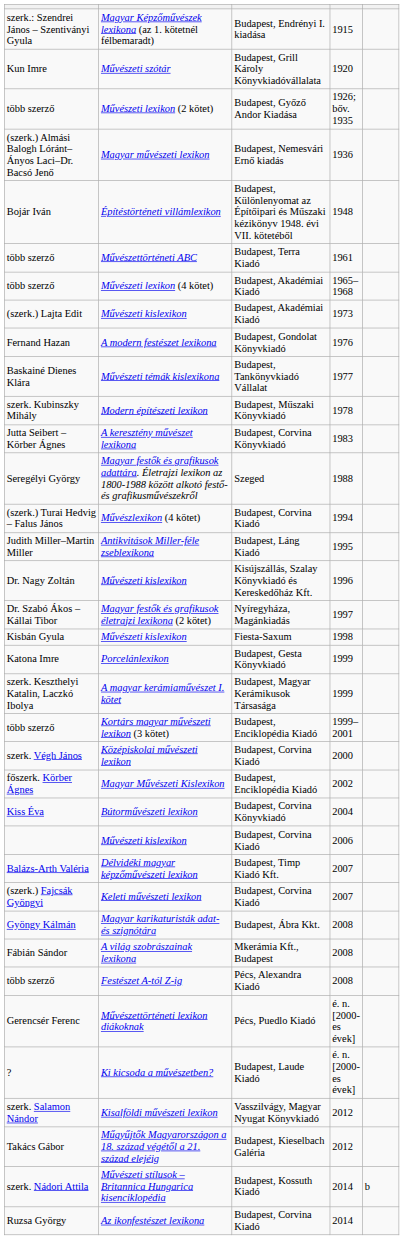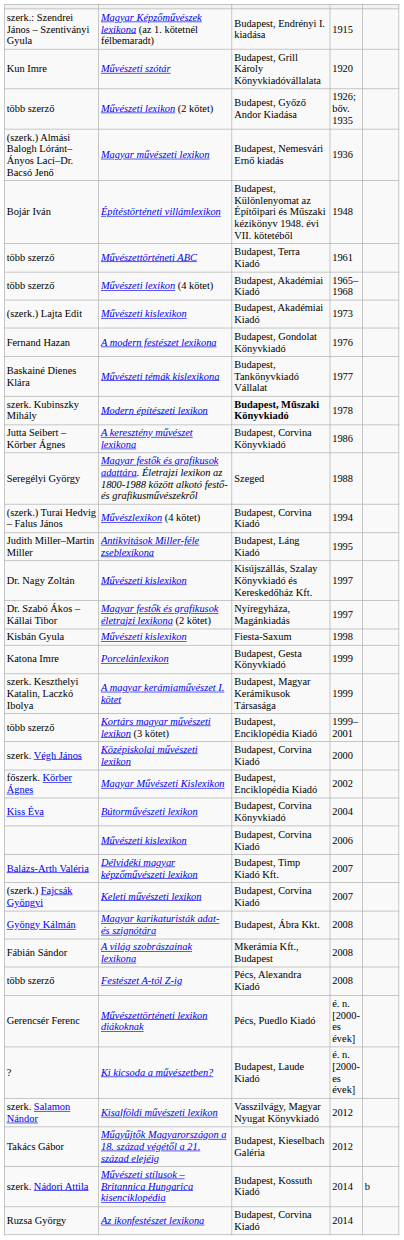 <table class="wikitable sortable">
 <tr>
 <th bgcolor="#DAA520" width="25%"></th>
 <th bgcolor="#DAA520" width="35%"></th>
 <th bgcolor="#DAA520" width="25%"></th>
 <th bgcolor="#DAA520" width="5%"></th>
 <th bgcolor="#DAA520" width="10%"></th>
 </tr>
 <tr>
 <td>szerk.: Szendrei János – Szentiványi Gyula</td>
 <td><em><a href='#'>Magyar Képzőművészek lexikona</a></em> (az 1. kötetnél félbemaradt)</td>
 <td>Budapest, Endrényi I. kiadása</td>
 <td>1915</td>
 <td></td>
 </tr>
 <tr>
 <td>Kun Imre</td>
 <td><em><a href='#'>Művészeti szótár</a></em></td>
 <td>Budapest, Grill Károly Könyvkiadóvállalata</td>
 <td>1920</td>
 <td></td>
 </tr>
 <tr>
 <td>több szerző</td>
 <td><em><a href='#'>Művészeti lexikon</a></em> (2 kötet)</td>
 <td>Budapest, Győző Andor Kiadása</td>
 <td>1926; bőv. 1935</td>
 <td></td>
 </tr>
 <tr>
 <td>(szerk.)  Almási Balogh Lóránt–Ányos Laci–Dr. Bacsó Jenő</td>
 <td><em><a href='#'>Magyar művészeti lexikon</a></em></td>
 <td>Budapest, Nemesvári Ernő kiadás</td>
 <td>1936</td>
 <td></td>
 </tr>
 <tr>
 <td>Bojár Iván</td>
 <td><em><a href='#'>Építéstörténeti villámlexikon</a></em></td>
 <td>Budapest, Különlenyomat az Építőipari és Műszaki kézikönyv 1948. évi VII. kötetéből</td>
 <td>1948</td>
 <td></td>
 </tr>
 <tr>
 <td>több szerző</td>
 <td><em><a href='#'>Művészettörténeti ABC</a></em></td>
 <td>Budapest, Terra Kiadó</td>
 <td>1961</td>
 <td></td>
 </tr>
 <tr>
 <td>több szerző</td>
 <td><em><a href='#'>Művészeti lexikon</a></em> (4 kötet)</td>
 <td>Budapest, Akadémiai Kiadó</td>
 <td>1965–1968</td>
 <td></td>
 </tr>
 <tr>
 <td>(szerk.) Lajta Edit</td>
 <td><em><a href='#'>Művészeti kislexikon</a></em></td>
 <td>Budapest, Akadémiai Kiadó</td>
 <td>1973</td>
 <td></td>
 </tr>
 <tr>
 <td>Fernand Hazan</td>
 <td><em><a href='#'>A modern festészet lexikona</a></em></td>
 <td>Budapest, Gondolat Könyvkiadó</td>
 <td>1976</td>
 <td></td>
 </tr>
 <tr>
 <td>Baskainé Dienes Klára</td>
 <td><em><a href='#'>Művészeti témák kislexikona</a></em></td>
 <td>Budapest, Tankönyvkiadó Vállalat</td>
 <td>1977</td>
 <td></td>
 </tr>
 <tr>
 <td>szerk. Kubinszky Mihály</td>
 <td><em><a href='#'>Modern építészeti lexikon</a></em></td>
-<td>Budapest, Műszaki Könyvkiadó</td>
+<td><strong>Budapest, Műszaki Könyvkiadó</strong></td>
 <td>1978</td>
 <td></td>
 </tr>
 <tr>
 <td>Jutta Seibert – Körber Ágnes</td>
 <td><em><a href='#'>A keresztény művészet lexikona</a></em></td>
 <td>Budapest, Corvina Könyvkiadó</td>
-<td>1983</td>
+<td>1986</td>
 <td></td>
 </tr>
 <tr>
 <td>Seregélyi György</td>
 <td><em><a href='#'>Magyar festők és grafikusok adattára</a>. Életrajzi lexikon az 1800-1988 között alkotó festő- és grafikusművészekről</em></td>
 <td>Szeged</td>
 <td>1988</td>
 <td></td>
 </tr>
 <tr>
 <td>(szerk.) Turai Hedvig – Falus János</td>
 <td><em><a href='#'>Művészlexikon</a></em> (4 kötet)</td>
 <td>Budapest, Corvina Kiadó</td>
 <td>1994</td>
 <td></td>
 </tr>
 <tr>
 <td>Judith Miller–Martin Miller</td>
 <td><em><a href='#'>Antikvitások Miller-féle zseblexikona</a></em></td>
 <td>Budapest, Láng Kiadó</td>
 <td>1995</td>
 <td></td>
 </tr>
 <tr>
 <td>Dr. Nagy Zoltán</td>
 <td><em><a href='#'>Művészeti kislexikon</a></em></td>
 <td>Kisújszállás, Szalay Könyvkiadó és Kereskedőház Kft.</td>
-<td>1996</td>
+<td>1997</td>
 <td></td>
 </tr>
 <tr>
 <td>Dr. Szabó Ákos – Kállai Tibor</td>
 <td><em><a href='#'>Magyar festők és grafikusok életrajzi lexikona</a></em> (2 kötet)</td>
 <td>Nyíregyháza, Magánkiadás</td>
 <td>1997</td>
 <td></td>
 </tr>
 <tr>
 <td>Kisbán Gyula</td>
 <td><em><a href='#'>Művészeti kislexikon</a></em></td>
 <td>Fiesta-Saxum</td>
 <td>1998</td>
 <td></td>
 </tr>
 <tr>
 <td>Katona Imre</td>
 <td><em><a href='#'>Porcelánlexikon</a></em></td>
 <td>Budapest, Gesta Könyvkiadó</td>
 <td>1999</td>
 <td></td>
 </tr>
 <tr>
 <td>szerk. Keszthelyi Katalin, Laczkó Ibolya</td>
 <td><em><a href='#'>A magyar kerámiaművészet I. kötet</a></em></td>
 <td>Budapest, Magyar Kerámikusok Társasága</td>
 <td>1999</td>
 <td></td>
 </tr>
 <tr>
 <td>több szerző</td>
 <td><em><a href='#'>Kortárs magyar művészeti lexikon</a></em> (3 kötet)</td>
 <td>Budapest, Enciklopédia Kiadó</td>
 <td>1999–2001</td>
 <td></td>
 </tr>
 <tr>
 <td>szerk. <a href='#'>Végh János</a></td>
 <td><em><a href='#'>Középiskolai művészeti lexikon</a></em></td>
 <td>Budapest, Corvina Kiadó</td>
 <td>2000</td>
 <td></td>
 </tr>
 <tr>
 <td>főszerk. <a href='#'>Körber Ágnes</a></td>
 <td><em><a href='#'>Magyar Művészeti Kislexikon</a></em></td>
 <td>Budapest, Enciklopédia Kiadó</td>
 <td>2002</td>
 <td></td>
 </tr>
 <tr>
 <td><a href='#'>Kiss Éva</a></td>
 <td><em><a href='#'>Bútorművészeti lexikon</a></em></td>
 <td>Budapest, Corvina Könyvkiadó</td>
 <td>2004</td>
 <td></td>
 </tr>
 <tr>
 <td></td>
 <td><em><a href='#'>Művészeti kislexikon</a></em></td>
 <td>Budapest, Corvina Kiadó</td>
 <td>2006</td>
 <td></td>
 </tr>
 <tr>
 <td><a href='#'>Balázs-Arth Valéria</a></td>
 <td><em><a href='#'>Délvidéki magyar képzőművészeti lexikon</a></em></td>
 <td>Budapest, Timp Kiadó Kft.</td>
 <td>2007</td>
 <td></td>
 </tr>
 <tr>
 <td>(szerk.) <a href='#'>Fajcsák Gyöngyi</a></td>
 <td><em><a href='#'>Keleti művészeti lexikon</a></em></td>
 <td>Budapest, Corvina Kiadó</td>
 <td>2007</td>
 <td></td>
 </tr>
 <tr>
 <td><a href='#'>Gyöngy Kálmán</a></td>
 <td><em><a href='#'>Magyar karikaturisták adat- és szignótára</a></em></td>
 <td>Budapest, Ábra Kkt.</td>
 <td>2008</td>
 <td></td>
 </tr>
 <tr>
 <td>Fábián Sándor</td>
 <td><em><a href='#'>A világ szobrászainak lexikona</a></em></td>
 <td>Mkerámia Kft., Budapest</td>
 <td>2008</td>
 <td></td>
 </tr>
 <tr>
 <td>több szerző</td>
 <td><em><a href='#'>Festészet A-tól Z-ig</a></em></td>
 <td>Pécs, Alexandra Kiadó</td>
 <td>2008</td>
 <td></td>
 </tr>
 <tr>
 <td>Gerencsér Ferenc</td>
 <td><em><a href='#'>Művészettörténeti lexikon diákoknak</a></em></td>
 <td>Pécs, Puedlo Kiadó</td>
 <td>é. n. [2000-es évek]</td>
 <td></td>
 </tr>
 <tr>
 <td>?</td>
 <td><em><a href='#'>Ki kicsoda a művészetben?</a></em></td>
 <td>Budapest, Laude Kiadó</td>
 <td>é. n. [2000-es évek]</td>
 <td></td>
 </tr>
 <tr>
 <td>szerk. <a href='#'>Salamon Nándor</a></td>
 <td><em><a href='#'>Kisalföldi művészeti lexikon</a></em></td>
 <td>Vasszilvágy, Magyar Nyugat Könyvkiadó</td>
 <td>2012</td>
 <td></td>
 </tr>
 <tr>
 <td>Takács Gábor</td>
 <td><em><a href='#'>Műgyűjtők Magyarországon a 18. század végétől a 21. század elejéig</a></em></td>
 <td>Budapest, Kieselbach Galéria</td>
 <td>2012</td>
 <td></td>
 </tr>
 <tr>
 <td>szerk. <a href='#'>Nádori Attila</a></td>
 <td><em><a href='#'>Művészeti stílusok – Britannica Hungarica kisenciklopédia</a></em></td>
 <td>Budapest, Kossuth Kiadó</td>
 <td>2014</td>
 <td>b</td>
 </tr>
 <tr>
 <td>Ruzsa György</td>
 <td><em><a href='#'>Az ikonfestészet lexikona</a></em></td>
 <td>Budapest, Corvina Kiadó</td>
 <td>2014</td>
 <td></td>
 </tr>
 </table>
